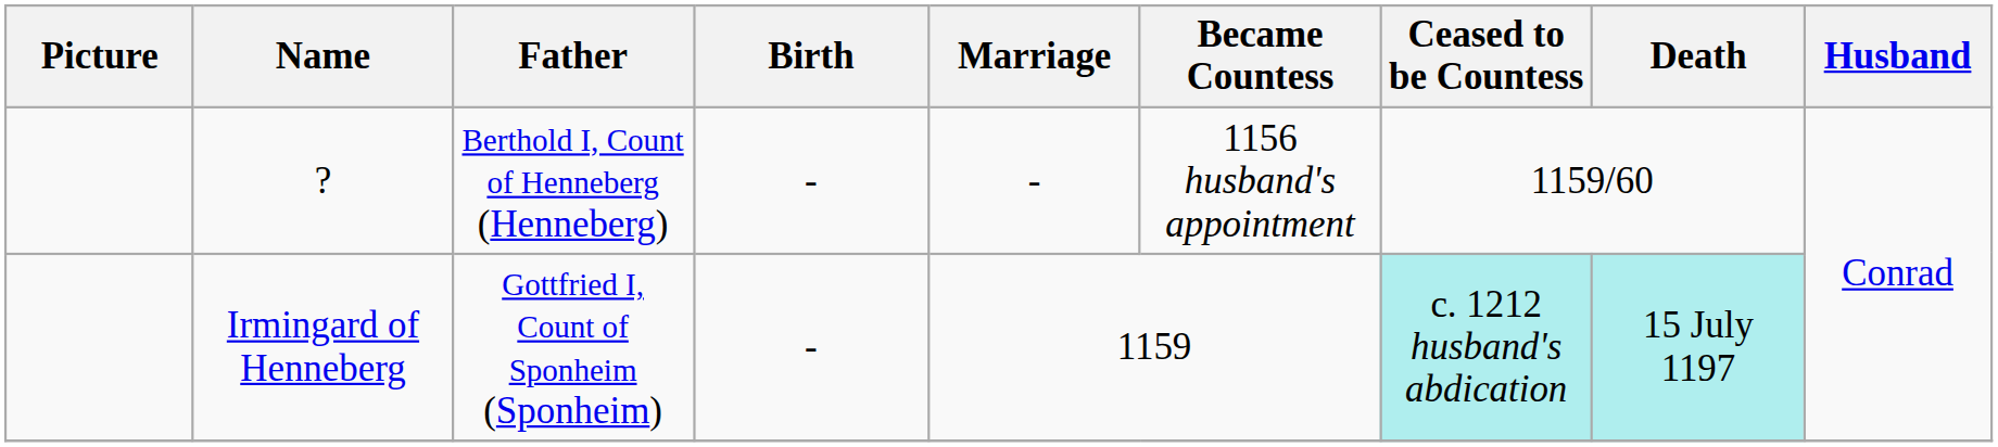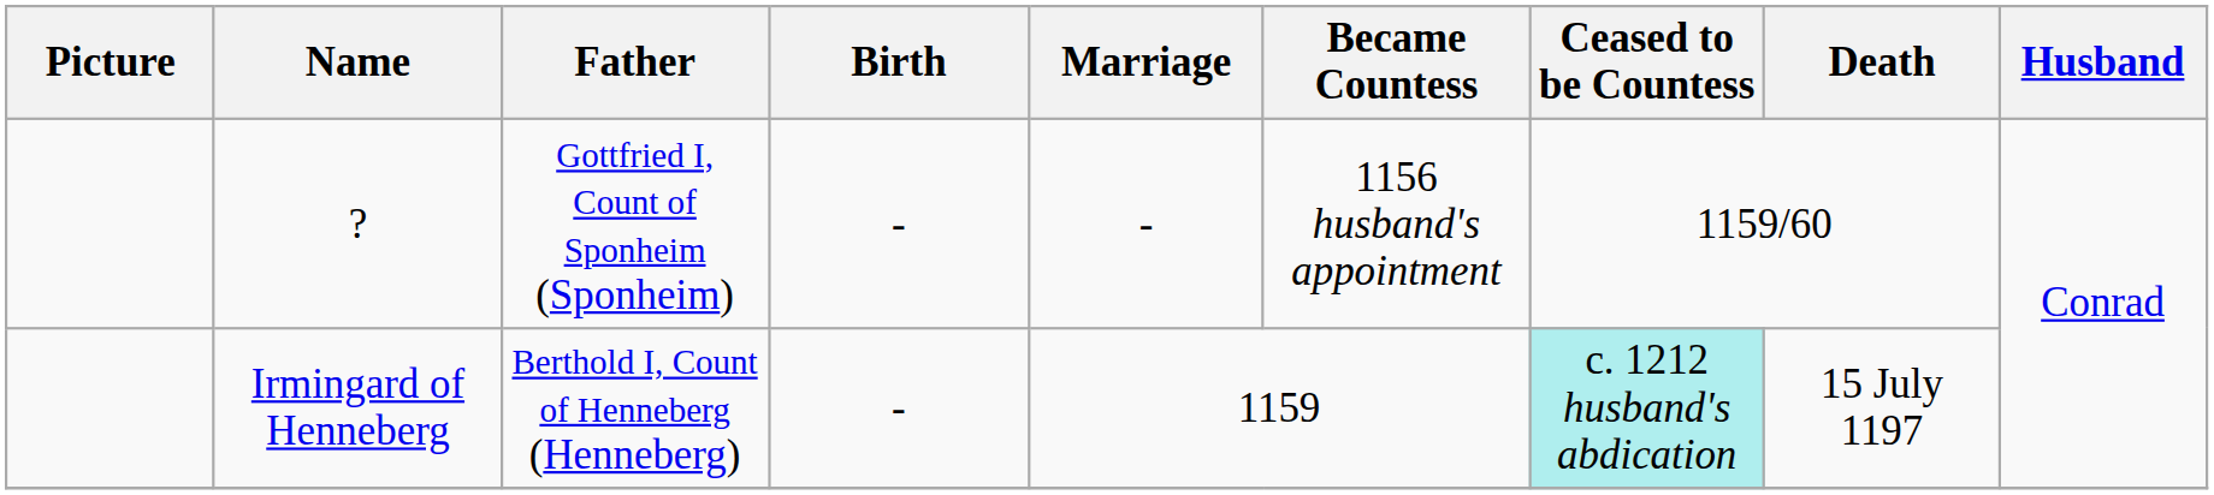 <table width=95% class="wikitable">
 <tr>
 <th width = "8%">Picture</th>
 <th width = "11%">Name</th>
 <th width = "9%">Father</th>
 <th width = "10%">Birth</th>
 <th width = "9%">Marriage</th>
 <th width = "9%">Became Countess</th>
 <th width = "9%">Ceased to be Countess</th>
 <th width = "9%">Death</th>
 <th width = "6%"><a href='#'>Husband</a></th>
 </tr>
 <tr>
 <td align="center"></td>
 <td align="center">?</td>
-<td align="center"><small><a href='#'>Berthold I, Count of Henneberg</a></small><br>(<a href='#'>Henneberg</a>)</td>
+<td align="center"><small><a href='#'>Gottfried I, Count of Sponheim</a></small><br>(<a href='#'>Sponheim</a>)</td>
 <td align="center">-</td>
 <td align="center">-</td>
 <td align="center">1156<br><em>husband's appointment</em></td>
 <td align="center" colspan="2">1159/60</td>
 <td align="center" rowspan="2"><a href='#'>Conrad</a></td>
 </tr>
 <tr>
 <td align="center"></td>
 <td align="center"><a href='#'>Irmingard of Henneberg</a></td>
-<td align="center"><small><a href='#'>Gottfried I, Count of Sponheim</a></small><br>(<a href='#'>Sponheim</a>)</td>
+<td align="center"><small><a href='#'>Berthold I, Count of Henneberg</a></small><br>(<a href='#'>Henneberg</a>)</td>
 <td align="center">-</td>
 <td align="center" colspan="2">1159</td>
 <td align="center" style="background: paleturquoise;">c. 1212<br><em>husband's abdication</em></td>
-<td align="center" style="background: paleturquoise;">15 July 1197</td>
+<td align="center">15 July 1197</td>
 </tr>
 <tr>
 </tr>
 </table>
